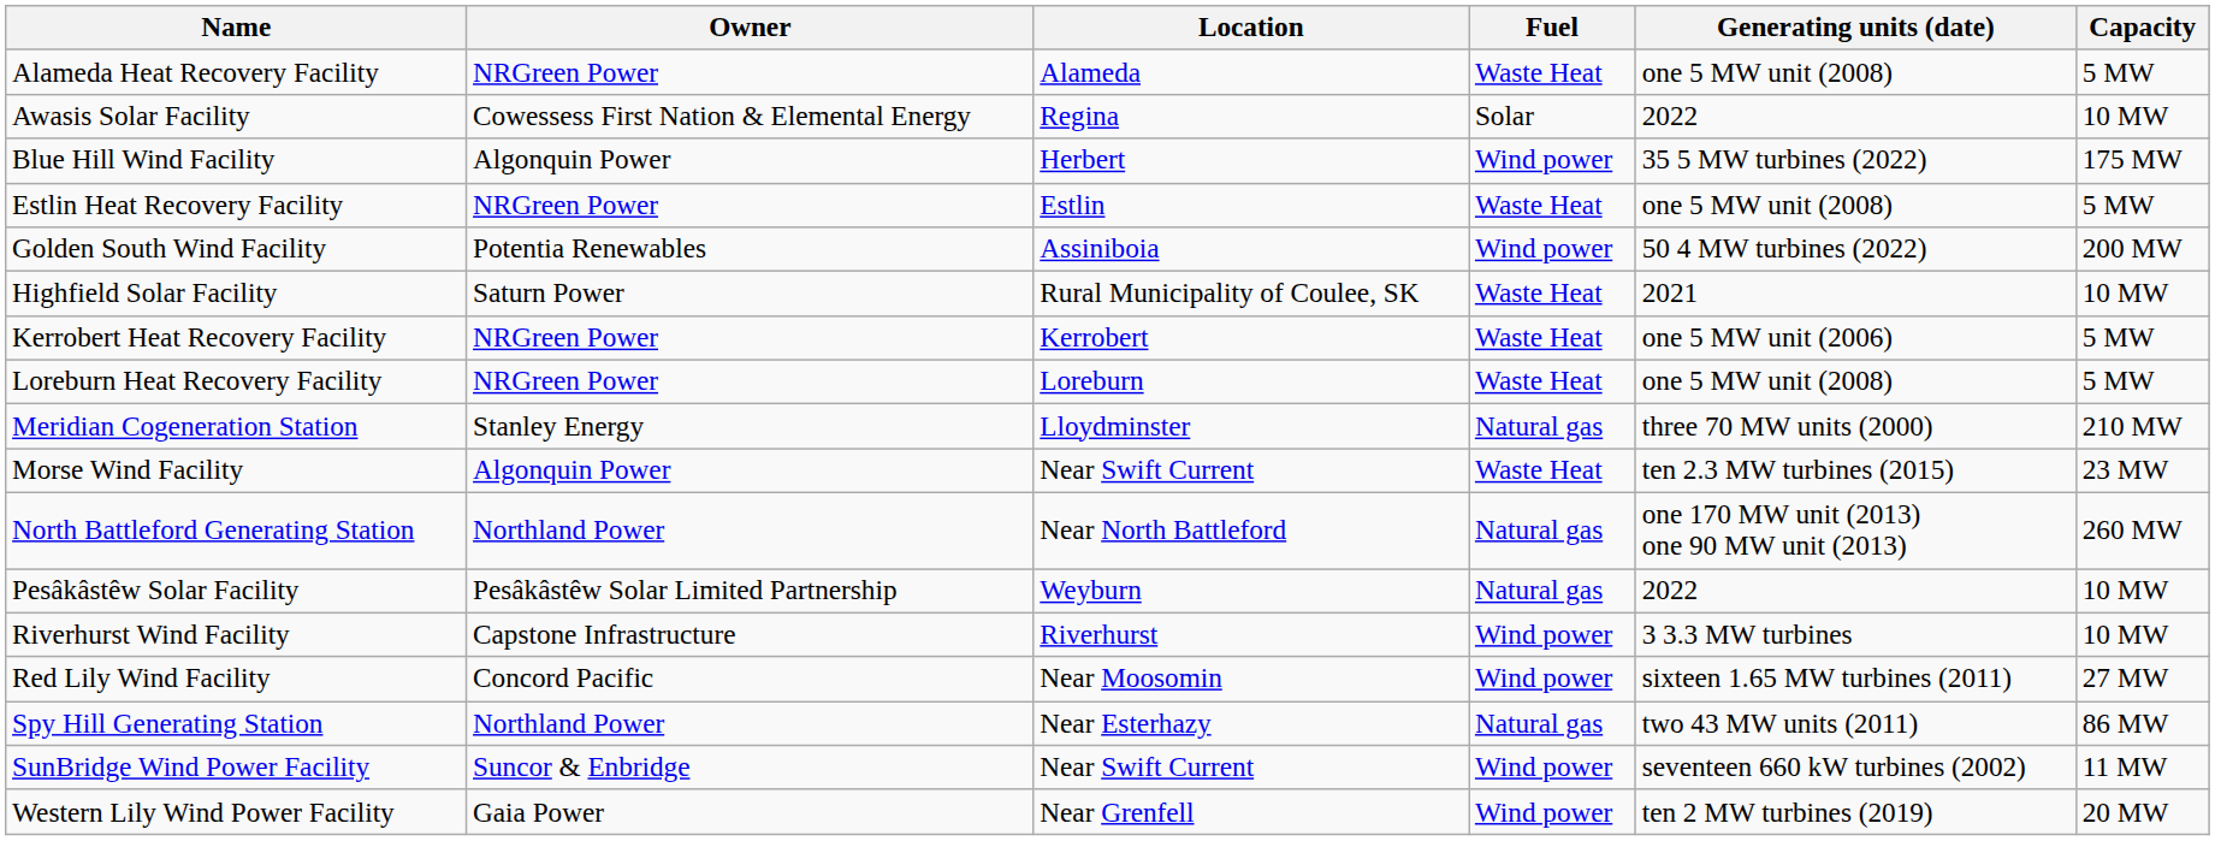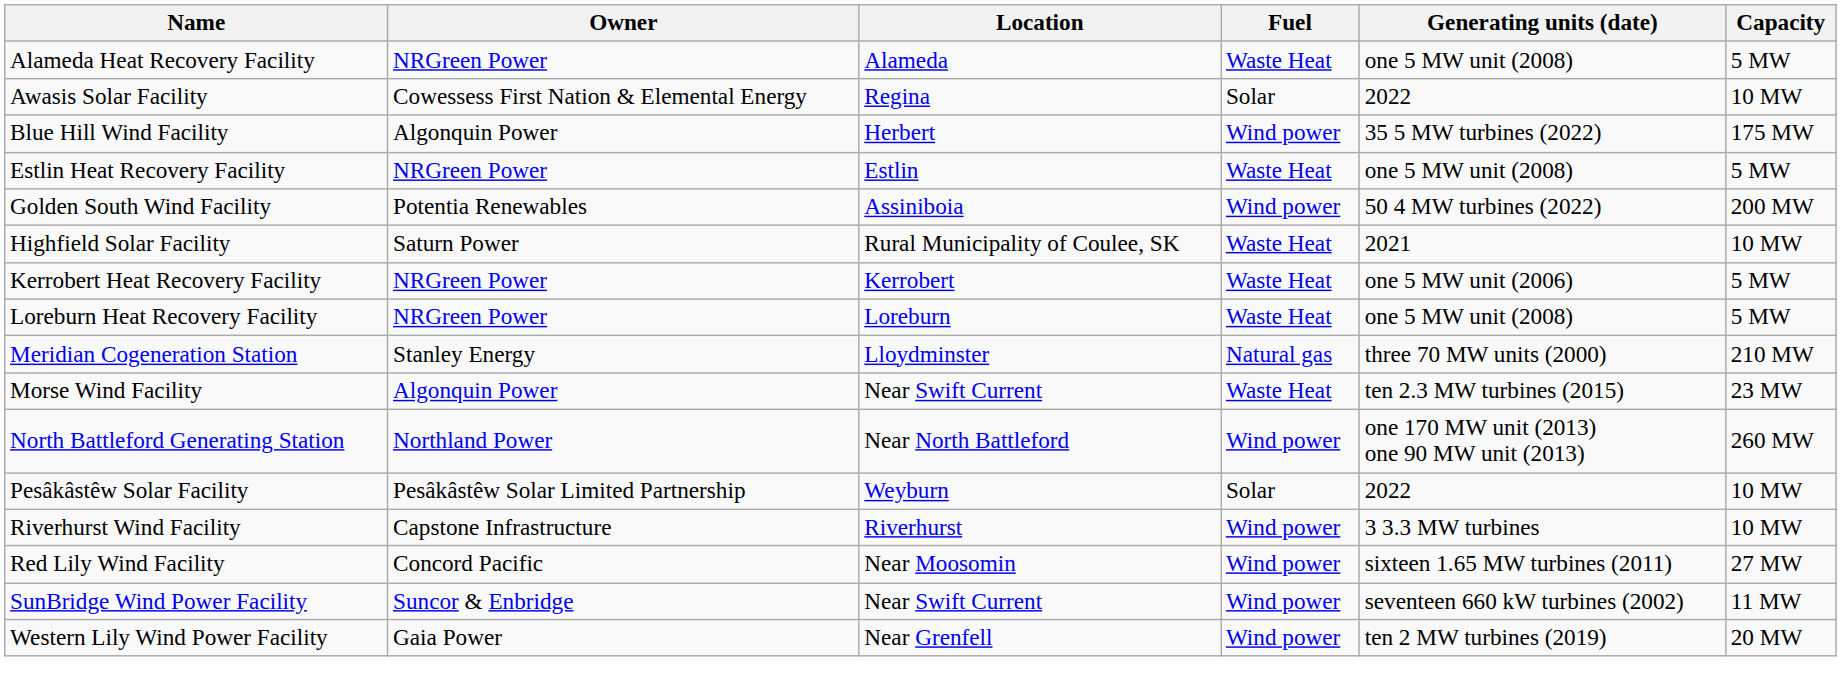 <table class="wikitable sortable" width="100%">
 <tr>
 <th>Name</th>
 <th>Owner</th>
 <th>Location</th>
 <th>Fuel</th>
 <th>Generating units (date)</th>
 <th>Capacity</th>
 </tr>
 <tr>
 <td>Alameda Heat Recovery Facility</td>
 <td><a href='#'>NRGreen Power</a></td>
 <td><a href='#'>Alameda</a></td>
 <td><a href='#'>Waste Heat</a></td>
 <td>one 5 MW unit (2008)</td>
 <td>5 MW</td>
 </tr>
 <tr>
 <td>Awasis Solar Facility</td>
 <td>Cowessess First Nation & Elemental Energy</td>
 <td><a href='#'>Regina</a></td>
 <td>Solar</td>
 <td>2022</td>
 <td>10 MW</td>
 </tr>
 <tr>
 <td>Blue Hill Wind Facility</td>
 <td>Algonquin Power</td>
 <td><a href='#'>Herbert</a></td>
 <td><a href='#'>Wind power</a></td>
 <td>35 5 MW turbines (2022)</td>
 <td>175 MW</td>
 </tr>
 <tr>
 <td>Estlin Heat Recovery Facility</td>
 <td><a href='#'>NRGreen Power</a></td>
 <td><a href='#'>Estlin</a></td>
 <td><a href='#'>Waste Heat</a></td>
 <td>one 5 MW unit (2008)</td>
 <td>5 MW</td>
 </tr>
 <tr>
 <td>Golden South Wind Facility</td>
 <td>Potentia Renewables</td>
 <td><a href='#'>Assiniboia</a></td>
 <td><a href='#'>Wind power</a></td>
 <td>50 4 MW turbines (2022)</td>
 <td>200 MW</td>
 </tr>
 <tr>
 <td>Highfield Solar Facility</td>
 <td>Saturn Power</td>
 <td>Rural Municipality of Coulee, SK</td>
 <td><a href='#'>Waste Heat</a></td>
 <td>2021</td>
 <td>10 MW</td>
 </tr>
 <tr>
 <td>Kerrobert Heat Recovery Facility</td>
 <td><a href='#'>NRGreen Power</a></td>
 <td><a href='#'>Kerrobert</a></td>
 <td><a href='#'>Waste Heat</a></td>
 <td>one 5 MW unit (2006)</td>
 <td>5 MW</td>
 </tr>
 <tr>
 <td>Loreburn Heat Recovery Facility</td>
 <td><a href='#'>NRGreen Power</a></td>
 <td><a href='#'>Loreburn</a></td>
 <td><a href='#'>Waste Heat</a></td>
 <td>one 5 MW unit (2008)</td>
 <td>5 MW</td>
 </tr>
 <tr>
 <td><a href='#'>Meridian Cogeneration Station</a></td>
 <td>Stanley Energy</td>
 <td><a href='#'>Lloydminster</a></td>
 <td><a href='#'>Natural gas</a></td>
 <td>three 70 MW units (2000)</td>
 <td>210 MW</td>
 </tr>
 <tr>
 <td>Morse Wind Facility</td>
 <td><a href='#'>Algonquin Power</a></td>
 <td>Near <a href='#'>Swift Current</a></td>
 <td><a href='#'>Waste Heat</a></td>
 <td>ten 2.3 MW turbines (2015)</td>
 <td>23 MW</td>
 </tr>
 <tr>
 <td><a href='#'>North Battleford Generating Station</a></td>
 <td><a href='#'>Northland Power</a></td>
 <td>Near <a href='#'>North Battleford</a></td>
-<td><a href='#'>Natural gas</a></td>
+<td><a href='#'>Wind power</a></td>
 <td>one 170 MW unit (2013)<br>one 90 MW unit (2013)</td>
 <td>260 MW</td>
 </tr>
 <tr>
 <td>Pesâkâstêw Solar Facility</td>
 <td>Pesâkâstêw Solar Limited Partnership</td>
 <td><a href='#'>Weyburn</a></td>
-<td><a href='#'>Natural gas</a></td>
+<td>Solar</td>
 <td>2022</td>
 <td>10 MW</td>
 </tr>
 <tr>
 <td>Riverhurst Wind Facility</td>
 <td>Capstone Infrastructure</td>
 <td><a href='#'>Riverhurst</a></td>
 <td><a href='#'>Wind power</a></td>
 <td>3 3.3 MW turbines</td>
 <td>10 MW</td>
 </tr>
 <tr>
 <td>Red Lily Wind Facility</td>
 <td>Concord Pacific</td>
 <td>Near <a href='#'>Moosomin</a></td>
 <td><a href='#'>Wind power</a></td>
 <td>sixteen 1.65 MW turbines (2011)</td>
 <td>27 MW</td>
 </tr>
 <tr>
-<td><a href='#'>Spy Hill Generating Station</a></td>
-<td><a href='#'>Northland Power</a></td>
-<td>Near <a href='#'>Esterhazy</a></td>
-<td><a href='#'>Natural gas</a></td>
-<td>two 43 MW units (2011)</td>
-<td>86 MW</td>
-</tr>
-<tr>
 <td><a href='#'>SunBridge Wind Power Facility</a></td>
 <td><a href='#'>Suncor</a> & <a href='#'>Enbridge</a></td>
 <td>Near <a href='#'>Swift Current</a></td>
 <td><a href='#'>Wind power</a></td>
 <td>seventeen 660 kW turbines (2002)</td>
 <td>11 MW</td>
 </tr>
 <tr>
 <td>Western Lily Wind Power Facility</td>
 <td>Gaia Power</td>
 <td>Near <a href='#'>Grenfell</a></td>
 <td><a href='#'>Wind power</a></td>
 <td>ten 2 MW turbines (2019)</td>
 <td>20 MW</td>
 </tr>
 </table>
